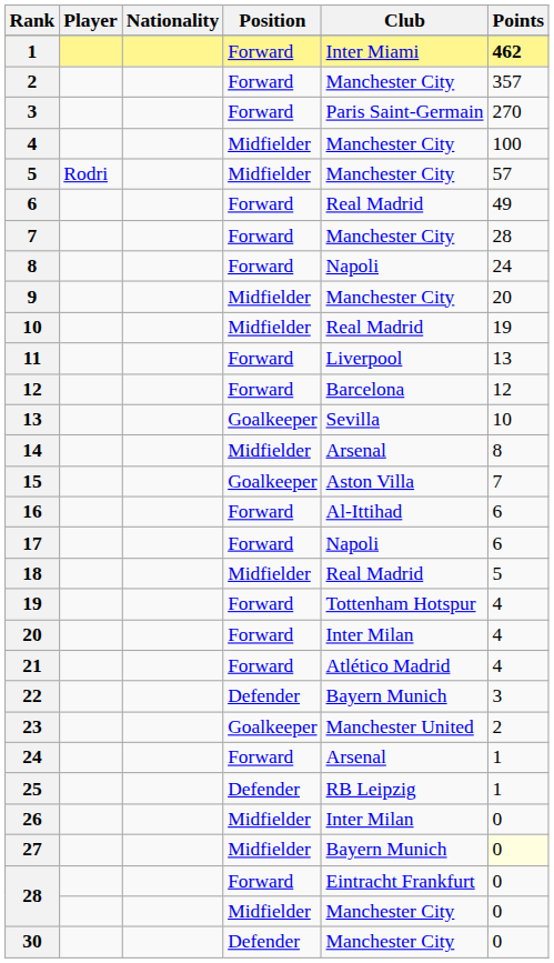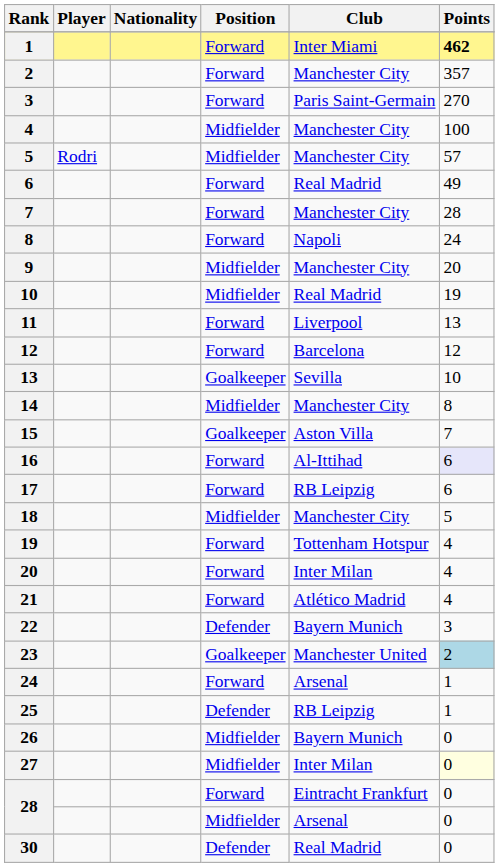 <table class="wikitable sortable">
 <tr>
 <th scope="col">Rank</th>
 <th scope="col">Player</th>
 <th scope="col">Nationality</th>
 <th scope="col">Position</th>
 <th scope="col">Club</th>
 <th scope="col">Points</th>
 </tr>
 <tr>
 </tr>
 <tr style="background-color:#FFF68F">
 <th scope="row">1</th>
 <td><strong></strong></td>
 <td></td>
 <td><a href='#'>Forward</a></td>
 <td> <a href='#'>Inter Miami</a></td>
 <td><strong>462</strong></td>
 </tr>
 <tr>
 <th scope="row">2</th>
 <td></td>
 <td></td>
 <td><a href='#'>Forward</a></td>
 <td> <a href='#'>Manchester City</a></td>
 <td>357</td>
 </tr>
 <tr>
 <th scope="row">3</th>
 <td></td>
 <td></td>
 <td><a href='#'>Forward</a></td>
 <td> <a href='#'>Paris Saint-Germain</a></td>
 <td>270</td>
 </tr>
 <tr>
 <th scope="row">4</th>
 <td></td>
 <td></td>
 <td><a href='#'>Midfielder</a></td>
 <td> <a href='#'>Manchester City</a></td>
 <td>100</td>
 </tr>
 <tr>
 <th scope="row">5</th>
 <td><a href='#'>Rodri</a></td>
 <td></td>
 <td><a href='#'>Midfielder</a></td>
 <td> <a href='#'>Manchester City</a></td>
 <td>57</td>
 </tr>
 <tr>
 <th scope="row">6</th>
 <td></td>
 <td></td>
 <td><a href='#'>Forward</a></td>
 <td> <a href='#'>Real Madrid</a></td>
 <td>49</td>
 </tr>
 <tr>
 <th scope="row">7</th>
 <td></td>
 <td></td>
 <td><a href='#'>Forward</a></td>
 <td> <a href='#'>Manchester City</a></td>
 <td>28</td>
 </tr>
 <tr>
 <th scope="row">8</th>
 <td></td>
 <td></td>
 <td><a href='#'>Forward</a></td>
 <td> <a href='#'>Napoli</a></td>
 <td>24</td>
 </tr>
 <tr>
 <th scope="row">9</th>
 <td></td>
 <td></td>
 <td><a href='#'>Midfielder</a></td>
 <td> <a href='#'>Manchester City</a></td>
 <td>20</td>
 </tr>
 <tr>
 <th scope="row">10</th>
 <td></td>
 <td></td>
 <td><a href='#'>Midfielder</a></td>
 <td> <a href='#'>Real Madrid</a></td>
 <td>19</td>
 </tr>
 <tr>
 <th scope="row">11</th>
 <td></td>
 <td></td>
 <td><a href='#'>Forward</a></td>
 <td> <a href='#'>Liverpool</a></td>
 <td>13</td>
 </tr>
 <tr>
 <th scope="row">12</th>
 <td></td>
 <td></td>
 <td><a href='#'>Forward</a></td>
 <td> <a href='#'>Barcelona</a></td>
 <td>12</td>
 </tr>
 <tr>
 <th scope="row">13</th>
 <td></td>
 <td></td>
 <td><a href='#'>Goalkeeper</a></td>
 <td> <a href='#'>Sevilla</a></td>
 <td>10</td>
 </tr>
 <tr>
 <th scope="row">14</th>
 <td></td>
 <td></td>
 <td><a href='#'>Midfielder</a></td>
-<td> <a href='#'>Arsenal</a></td>
+<td> <a href='#'>Manchester City</a></td>
 <td>8</td>
 </tr>
 <tr>
 <th scope="row">15</th>
 <td></td>
 <td></td>
 <td><a href='#'>Goalkeeper</a></td>
 <td> <a href='#'>Aston Villa</a></td>
 <td>7</td>
 </tr>
 <tr>
 <th scope="row">16</th>
 <td></td>
 <td></td>
 <td><a href='#'>Forward</a></td>
 <td> <a href='#'>Al-Ittihad</a></td>
-<td>6</td>
+<td style="background: lavender;">6</td>
 </tr>
 <tr>
 <th scope="row">17</th>
 <td></td>
 <td></td>
 <td><a href='#'>Forward</a></td>
-<td> <a href='#'>Napoli</a></td>
+<td> <a href='#'>RB Leipzig</a></td>
 <td>6</td>
 </tr>
 <tr>
 <th scope="row">18</th>
 <td></td>
 <td></td>
 <td><a href='#'>Midfielder</a></td>
-<td> <a href='#'>Real Madrid</a></td>
+<td> <a href='#'>Manchester City</a></td>
 <td>5</td>
 </tr>
 <tr>
 <th scope="row">19</th>
 <td></td>
 <td></td>
 <td><a href='#'>Forward</a></td>
 <td> <a href='#'>Tottenham Hotspur</a></td>
 <td>4</td>
 </tr>
 <tr>
 <th scope="row">20</th>
 <td></td>
 <td></td>
 <td><a href='#'>Forward</a></td>
 <td> <a href='#'>Inter Milan</a></td>
 <td>4</td>
 </tr>
 <tr>
 <th scope="row">21</th>
 <td></td>
 <td></td>
 <td><a href='#'>Forward</a></td>
 <td> <a href='#'>Atlético Madrid</a></td>
 <td>4</td>
 </tr>
 <tr>
 <th scope="row">22</th>
 <td></td>
 <td></td>
 <td><a href='#'>Defender</a></td>
 <td> <a href='#'>Bayern Munich</a></td>
 <td>3</td>
 </tr>
 <tr>
 <th scope="row">23</th>
 <td></td>
 <td></td>
 <td><a href='#'>Goalkeeper</a></td>
 <td> <a href='#'>Manchester United</a></td>
-<td>2</td>
+<td style="background: lightblue;">2</td>
 </tr>
 <tr>
 <th scope="row">24</th>
 <td></td>
 <td></td>
 <td><a href='#'>Forward</a></td>
 <td> <a href='#'>Arsenal</a></td>
 <td>1</td>
 </tr>
 <tr>
 <th scope="row">25</th>
 <td></td>
 <td></td>
 <td><a href='#'>Defender</a></td>
 <td> <a href='#'>RB Leipzig</a></td>
 <td>1</td>
 </tr>
 <tr>
 <th scope="row">26</th>
 <td></td>
 <td></td>
 <td><a href='#'>Midfielder</a></td>
-<td> <a href='#'>Inter Milan</a></td>
+<td> <a href='#'>Bayern Munich</a></td>
 <td>0</td>
 </tr>
 <tr>
 <th scope="row">27</th>
 <td></td>
 <td></td>
 <td><a href='#'>Midfielder</a></td>
-<td> <a href='#'>Bayern Munich</a></td>
+<td> <a href='#'>Inter Milan</a></td>
 <td style="background: lightyellow;">0</td>
 </tr>
 <tr>
 <th scope="row" rowspan="2">28</th>
 <td></td>
 <td></td>
 <td><a href='#'>Forward</a></td>
 <td> <a href='#'>Eintracht Frankfurt</a></td>
 <td>0</td>
 </tr>
 <tr>
 <td></td>
 <td></td>
 <td><a href='#'>Midfielder</a></td>
-<td> <a href='#'>Manchester City</a></td>
+<td> <a href='#'>Arsenal</a></td>
 <td>0</td>
 </tr>
 <tr>
 <th scope="row">30</th>
 <td></td>
 <td></td>
 <td><a href='#'>Defender</a></td>
-<td> <a href='#'>Manchester City</a></td>
+<td> <a href='#'>Real Madrid</a></td>
 <td>0</td>
 </tr>
 </table>
